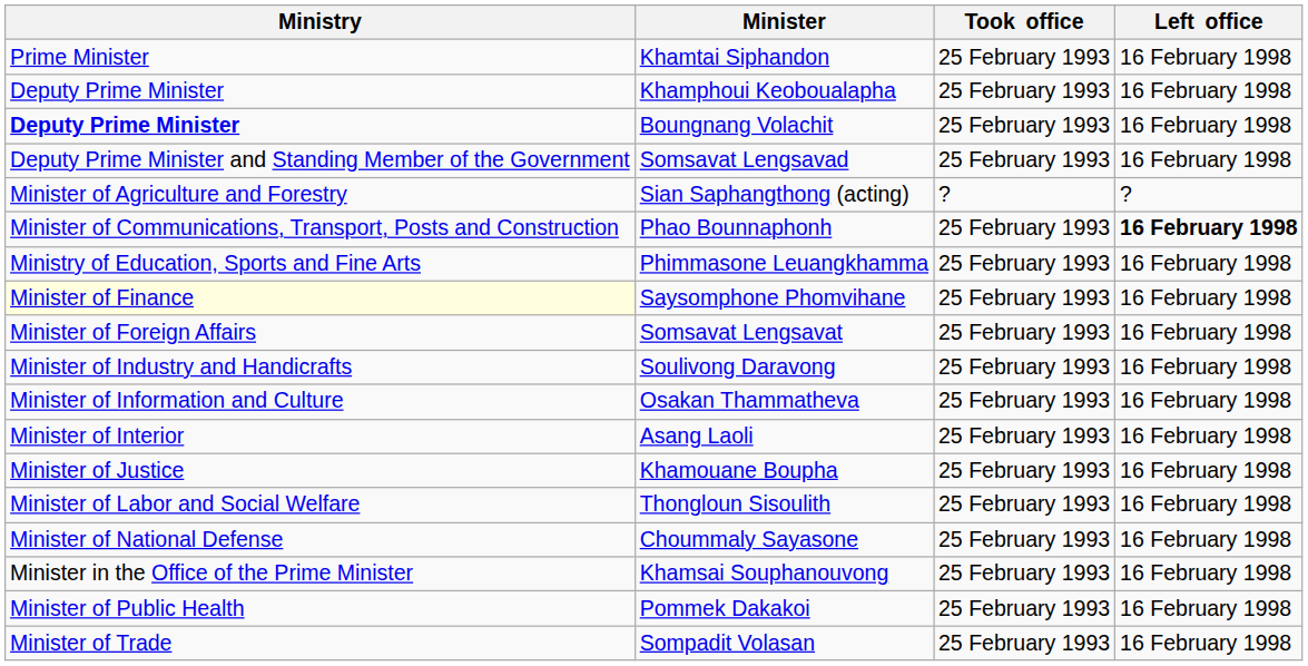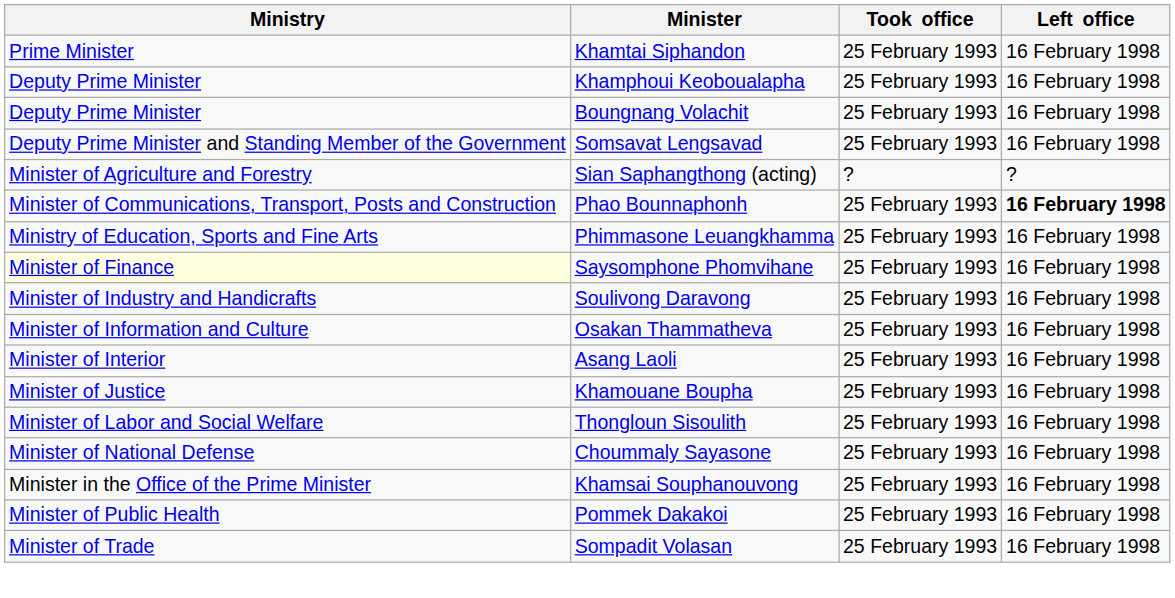 <table class="wikitable">
 <tr>
 <th>Ministry</th>
 <th>Minister</th>
 <th>Took office</th>
 <th>Left office</th>
 </tr>
 <tr>
 <td><a href='#'>Prime Minister</a></td>
 <td><a href='#'>Khamtai Siphandon</a></td>
 <td>25 February 1993</td>
 <td>16 February 1998</td>
 </tr>
 <tr>
 <td><a href='#'>Deputy Prime Minister</a></td>
 <td><a href='#'>Khamphoui Keoboualapha</a></td>
 <td>25 February 1993</td>
 <td>16 February 1998</td>
 </tr>
 <tr>
-<td><strong><a href='#'>Deputy Prime Minister</a></strong></td>
+<td><a href='#'>Deputy Prime Minister</a></td>
 <td><a href='#'>Boungnang Volachit</a></td>
 <td>25 February 1993</td>
 <td>16 February 1998</td>
 </tr>
 <tr>
 <td><a href='#'>Deputy Prime Minister</a> and <a href='#'>Standing Member of the Government</a></td>
 <td><a href='#'>Somsavat Lengsavad</a></td>
 <td>25 February 1993</td>
 <td>16 February 1998</td>
 </tr>
 <tr>
 <td><a href='#'>Minister of Agriculture and Forestry</a></td>
 <td><a href='#'>Sian Saphangthong</a> (acting)</td>
 <td>?</td>
 <td>?</td>
 </tr>
 <tr>
 <td><a href='#'>Minister of Communications, Transport, Posts and Construction</a></td>
 <td><a href='#'>Phao Bounnaphonh</a></td>
 <td>25 February 1993</td>
 <td><strong>16 February 1998</strong></td>
 </tr>
 <tr>
 <td><a href='#'>Ministry of Education, Sports and Fine Arts</a></td>
 <td><a href='#'>Phimmasone Leuangkhamma</a></td>
 <td>25 February 1993</td>
 <td>16 February 1998</td>
 </tr>
 <tr>
 <td style="background: lightyellow;"><a href='#'>Minister of Finance</a></td>
 <td><a href='#'>Saysomphone Phomvihane</a></td>
-<td>25 February 1993</td>
-<td>16 February 1998</td>
-</tr>
-<tr>
-<td><a href='#'>Minister of Foreign Affairs</a></td>
-<td><a href='#'>Somsavat Lengsavat</a></td>
 <td>25 February 1993</td>
 <td>16 February 1998</td>
 </tr>
 <tr>
 <td><a href='#'>Minister of Industry and Handicrafts</a></td>
 <td><a href='#'>Soulivong Daravong</a></td>
 <td>25 February 1993</td>
 <td>16 February 1998</td>
 </tr>
 <tr>
 <td><a href='#'>Minister of Information and Culture</a></td>
 <td><a href='#'>Osakan Thammatheva</a></td>
 <td>25 February 1993</td>
 <td>16 February 1998</td>
 </tr>
 <tr>
 <td><a href='#'>Minister of Interior</a></td>
 <td><a href='#'>Asang Laoli</a></td>
 <td>25 February 1993</td>
 <td>16 February 1998</td>
 </tr>
 <tr>
 <td><a href='#'>Minister of Justice</a></td>
 <td><a href='#'>Khamouane Boupha</a></td>
 <td>25 February 1993</td>
 <td>16 February 1998</td>
 </tr>
 <tr>
 <td><a href='#'>Minister of Labor and Social Welfare</a></td>
 <td><a href='#'>Thongloun Sisoulith</a></td>
 <td>25 February 1993</td>
 <td>16 February 1998</td>
 </tr>
 <tr>
 <td><a href='#'>Minister of National Defense</a></td>
 <td><a href='#'>Choummaly Sayasone</a></td>
 <td>25 February 1993</td>
 <td>16 February 1998</td>
 </tr>
 <tr>
 <td>Minister in the <a href='#'>Office of the Prime Minister</a></td>
 <td><a href='#'>Khamsai Souphanouvong</a></td>
 <td>25 February 1993</td>
 <td>16 February 1998</td>
 </tr>
 <tr>
 <td><a href='#'>Minister of Public Health</a></td>
 <td><a href='#'>Pommek Dakakoi</a></td>
 <td>25 February 1993</td>
 <td>16 February 1998</td>
 </tr>
 <tr>
 <td><a href='#'>Minister of Trade</a></td>
 <td><a href='#'>Sompadit Volasan</a></td>
 <td>25 February 1993</td>
 <td>16 February 1998</td>
 </tr>
 </table>
